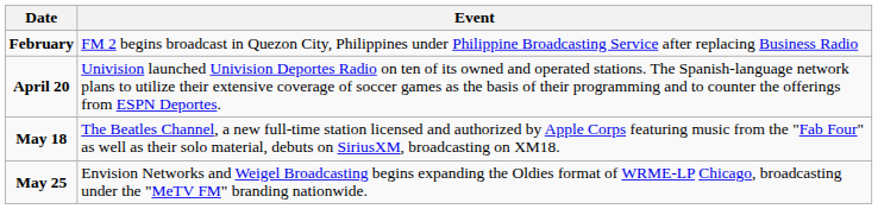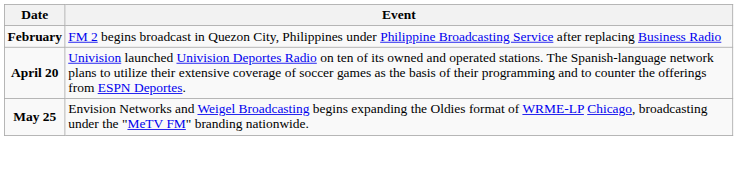 <table class="wikitable">
 <tr>
 <th>Date</th>
 <th>Event</th>
 </tr>
 <tr>
 <td style="text-align:center;"><strong>February</strong></td>
 <td><a href='#'>FM 2</a> begins broadcast in Quezon City, Philippines under <a href='#'>Philippine Broadcasting Service</a> after replacing <a href='#'>Business Radio</a></td>
 </tr>
 <tr>
 <td style="text-align:center;"><strong>April 20</strong></td>
 <td><a href='#'>Univision</a> launched <a href='#'>Univision Deportes Radio</a> on ten of its owned and operated stations. The Spanish-language network plans to utilize their extensive coverage of soccer games as the basis of their programming and to counter the offerings from <a href='#'>ESPN Deportes</a>.</td>
 </tr>
 <tr>
-<td style="text-align:center;"><strong>May 18</strong></td>
-<td><a href='#'>The Beatles Channel</a>, a new full-time station licensed and authorized by <a href='#'>Apple Corps</a> featuring music from the "<a href='#'>Fab Four</a>" as well as their solo material, debuts on <a href='#'>SiriusXM</a>, broadcasting on XM18.</td>
-</tr>
-<tr>
 <td style="text-align:center;"><strong>May 25</strong></td>
 <td>Envision Networks and <a href='#'>Weigel Broadcasting</a> begins expanding the Oldies format of <a href='#'>WRME-LP</a> <a href='#'>Chicago</a>, broadcasting under the "<a href='#'>MeTV FM</a>" branding nationwide.</td>
 </tr>
 </table>
